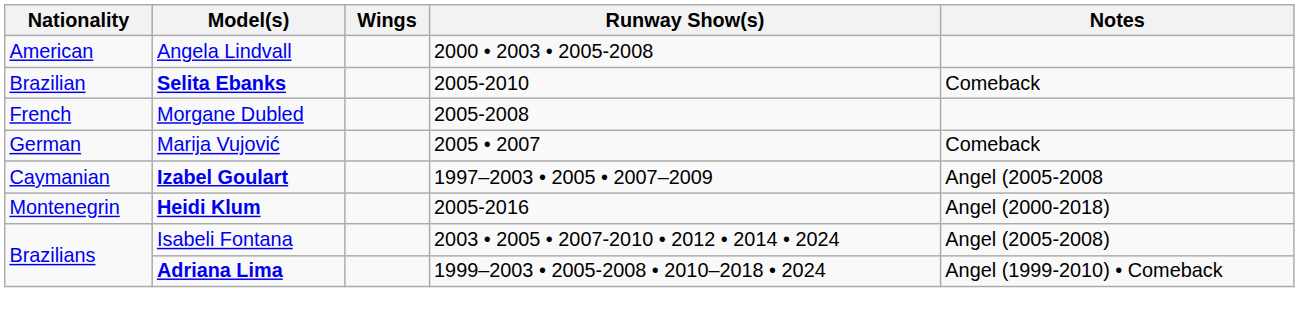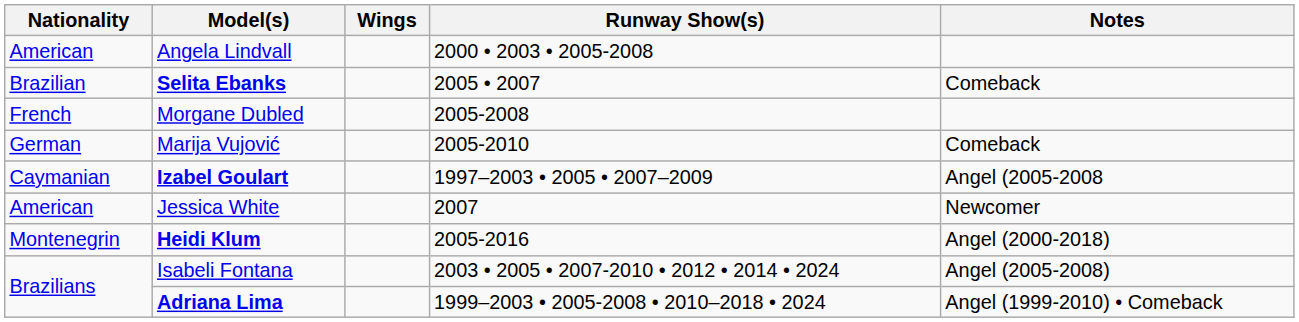 <table class="sortable wikitable"  style="font-size:85%; width:100%;">
 <tr>
 <th style="text-align:center;">Nationality<br></th>
 <th style="text-align:center;">Model(s)<br></th>
 <th style="text-align:center;">Wings<br></th>
 <th style="text-align:center;">Runway Show(s)<br></th>
 <th style="text-align:center;">Notes</th>
 </tr>
 <tr>
 <td> <a href='#'>American</a></td>
 <td><a href='#'>Angela Lindvall</a></td>
 <td align="center"></td>
 <td>2000 • 2003 • 2005-2008</td>
 <td></td>
 </tr>
 <tr>
 <td> <a href='#'>Brazilian</a></td>
 <td><strong><a href='#'>Selita Ebanks</a></strong></td>
 <td></td>
-<td>2005-2010</td>
+<td>2005 • 2007</td>
 <td>Comeback</td>
 </tr>
 <tr>
 <td> <a href='#'>French</a></td>
 <td><a href='#'>Morgane Dubled</a></td>
 <td></td>
 <td>2005-2008</td>
 <td></td>
 </tr>
 <tr>
 <td> <a href='#'>German</a></td>
 <td><a href='#'>Marija Vujović</a></td>
 <td></td>
-<td>2005 • 2007</td>
+<td>2005-2010</td>
 <td>Comeback</td>
 </tr>
 <tr>
 <td> <a href='#'>Caymanian</a></td>
 <td><strong><a href='#'>Izabel Goulart</a></strong></td>
 <td></td>
 <td>1997–2003 • 2005 • 2007–2009</td>
 <td> Angel (2005-2008</td>
+</tr>
+<tr>
+<td> <a href='#'>American</a></td>
+<td><a href='#'>Jessica White</a></td>
+<td></td>
+<td>2007</td>
+<td>Newcomer</td>
 </tr>
 <tr>
 <td> <a href='#'>Montenegrin</a></td>
 <td><strong><a href='#'>Heidi Klum</a></strong></td>
 <td></td>
 <td>2005-2016</td>
 <td> Angel (2000-2018)</td>
 </tr>
 <tr>
 <td rowspan="2"> <a href='#'>Brazilians</a></td>
 <td><a href='#'>Isabeli Fontana</a></td>
 <td></td>
 <td>2003 • 2005 • 2007-2010 • 2012 • 2014 • 2024</td>
 <td> Angel (2005-2008)</td>
 </tr>
 <tr>
 <td><strong><a href='#'>Adriana Lima</a></strong></td>
 <td align="center"></td>
 <td>1999–2003 • 2005-2008 • 2010–2018 • 2024</td>
 <td> Angel (1999-2010) • Comeback</td>
 </tr>
 </table>
